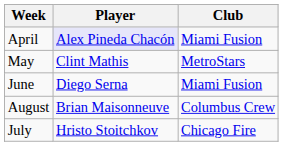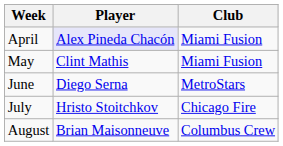 <table class="wikitable">
 <tr>
 <th>Week</th>
 <th>Player</th>
 <th>Club</th>
 </tr>
 <tr>
 <td>April</td>
 <td style="background: lavender;"> <a href='#'>Alex Pineda Chacón</a></td>
 <td><a href='#'>Miami Fusion</a></td>
 </tr>
 <tr>
 <td>May</td>
 <td> <a href='#'>Clint Mathis</a></td>
-<td><a href='#'>MetroStars</a></td>
+<td><a href='#'>Miami Fusion</a></td>
 </tr>
 <tr>
 <td>June</td>
 <td> <a href='#'>Diego Serna</a></td>
-<td><a href='#'>Miami Fusion</a></td>
+<td><a href='#'>MetroStars</a></td>
+</tr>
+<tr>
+<td>July</td>
+<td> <a href='#'>Hristo Stoitchkov</a></td>
+<td><a href='#'>Chicago Fire</a></td>
 </tr>
 <tr>
 <td>August</td>
 <td> <a href='#'>Brian Maisonneuve</a></td>
 <td><a href='#'>Columbus Crew</a></td>
 </tr>
-<tr>
-<td>July</td>
-<td> <a href='#'>Hristo Stoitchkov</a></td>
-<td><a href='#'>Chicago Fire</a></td>
-</tr>
 </table>
